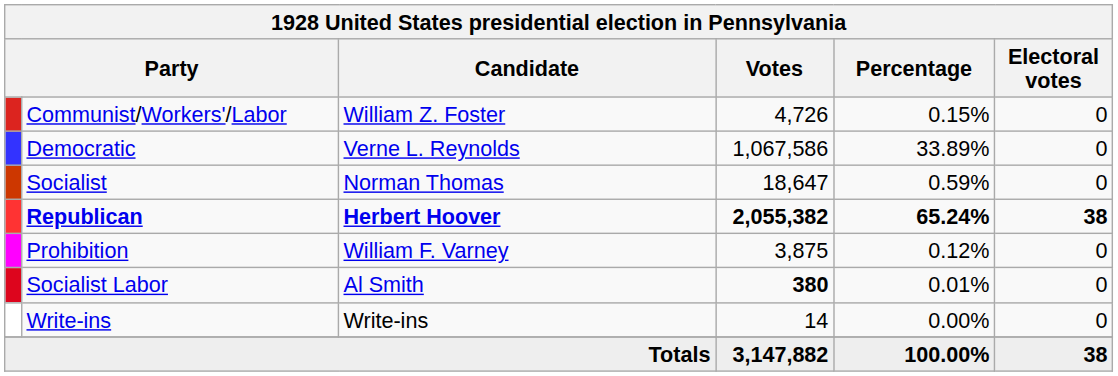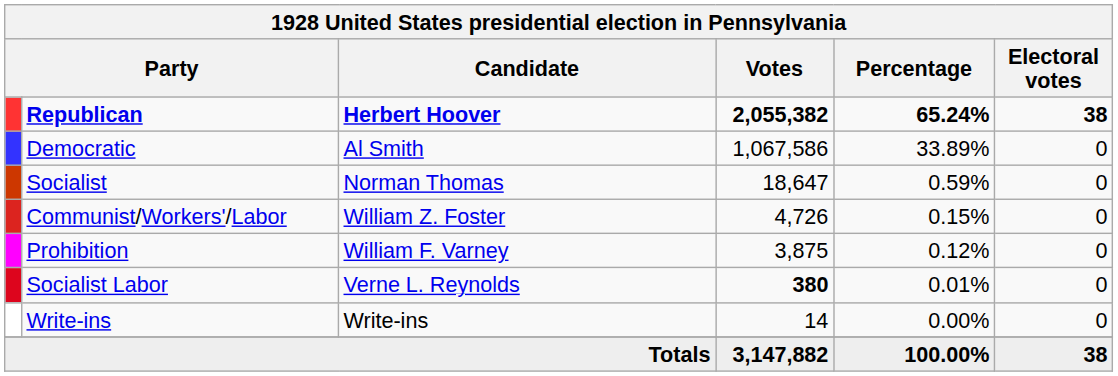 <table class="wikitable" style="font-size: 95%;">
 <tr>
 <th colspan="6">1928 United States presidential election in Pennsylvania</th>
 </tr>
 <tr>
 <th colspan="2" style="width: 15em">Party</th>
 <th style="width: 17em">Candidate</th>
 <th style="width: 5em">Votes</th>
 <th style="width: 7em">Percentage</th>
 <th style="width: 5em">Electoral votes</th>
 </tr>
 <tr>
-<th style="background-color:#DC241F; width: 3px"></th>
-<td style="width: 130px"><a href='#'>Communist</a>/<a href='#'>Workers'</a>/<a href='#'>Labor</a></td>
-<td><a href='#'>William Z. Foster</a></td>
-<td align="right">4,726</td>
-<td align="right">0.15%</td>
-<td align="right">0</td>
+<th style="background-color:#FF3333; width: 3px"></th>
+<td style="width: 130px"><strong><a href='#'>Republican</a></strong></td>
+<td><strong><a href='#'>Herbert Hoover</a></strong></td>
+<td align="right"><strong>2,055,382</strong></td>
+<td align="right"><strong>65.24%</strong></td>
+<td align="right"><strong>38</strong></td>
 </tr>
 <tr>
 <th style="background-color:#3333FF; width: 3px"></th>
 <td style="width: 130px"><a href='#'>Democratic</a></td>
-<td><a href='#'>Verne L. Reynolds</a></td>
+<td><a href='#'>Al Smith</a></td>
 <td align="right">1,067,586</td>
 <td align="right">33.89%</td>
 <td align="right">0</td>
 </tr>
 <tr>
 <th style="background-color:#CD3700; width: 3px"></th>
 <td style="width: 130px"><a href='#'>Socialist</a></td>
 <td><a href='#'>Norman Thomas</a></td>
 <td align="right">18,647</td>
 <td align="right">0.59%</td>
 <td align="right">0</td>
 </tr>
 <tr>
-<th style="background-color:#FF3333; width: 3px"></th>
-<td style="width: 130px"><strong><a href='#'>Republican</a></strong></td>
-<td><strong><a href='#'>Herbert Hoover</a></strong></td>
-<td align="right"><strong>2,055,382</strong></td>
-<td align="right"><strong>65.24%</strong></td>
-<td align="right"><strong>38</strong></td>
+<th style="background-color:#DC241F; width: 3px"></th>
+<td style="width: 130px"><a href='#'>Communist</a>/<a href='#'>Workers'</a>/<a href='#'>Labor</a></td>
+<td><a href='#'>William Z. Foster</a></td>
+<td align="right">4,726</td>
+<td align="right">0.15%</td>
+<td align="right">0</td>
 </tr>
 <tr>
 <th style="background-color:#FF00FF; width: 3px"></th>
 <td style="width: 130px"><a href='#'>Prohibition</a></td>
 <td><a href='#'>William F. Varney</a></td>
 <td align="right">3,875</td>
 <td align="right">0.12%</td>
 <td align="right">0</td>
 </tr>
 <tr>
 <th style="background-color:#DD051D; width: 3px"></th>
 <td style="width: 130px"><a href='#'>Socialist Labor</a></td>
-<td><a href='#'>Al Smith</a></td>
+<td><a href='#'>Verne L. Reynolds</a></td>
 <td align="right"><strong>380</strong></td>
 <td align="right">0.01%</td>
 <td align="right">0</td>
 </tr>
 <tr>
 <th style="background-color:#FFFFFF; width: 3px"></th>
 <td style="width: 130px"><a href='#'>Write-ins</a></td>
 <td>Write-ins</td>
 <td align="right">14</td>
 <td align="right">0.00%</td>
 <td align="right">0</td>
 </tr>
 <tr>
 </tr>
 <tr bgcolor="#EEEEEE">
 <td colspan="3" align="right"><strong>Totals</strong></td>
 <td align="right"><strong>3,147,882</strong></td>
 <td align="right"><strong>100.00%</strong></td>
 <td align="right"><strong>38</strong></td>
 </tr>
 </table>
